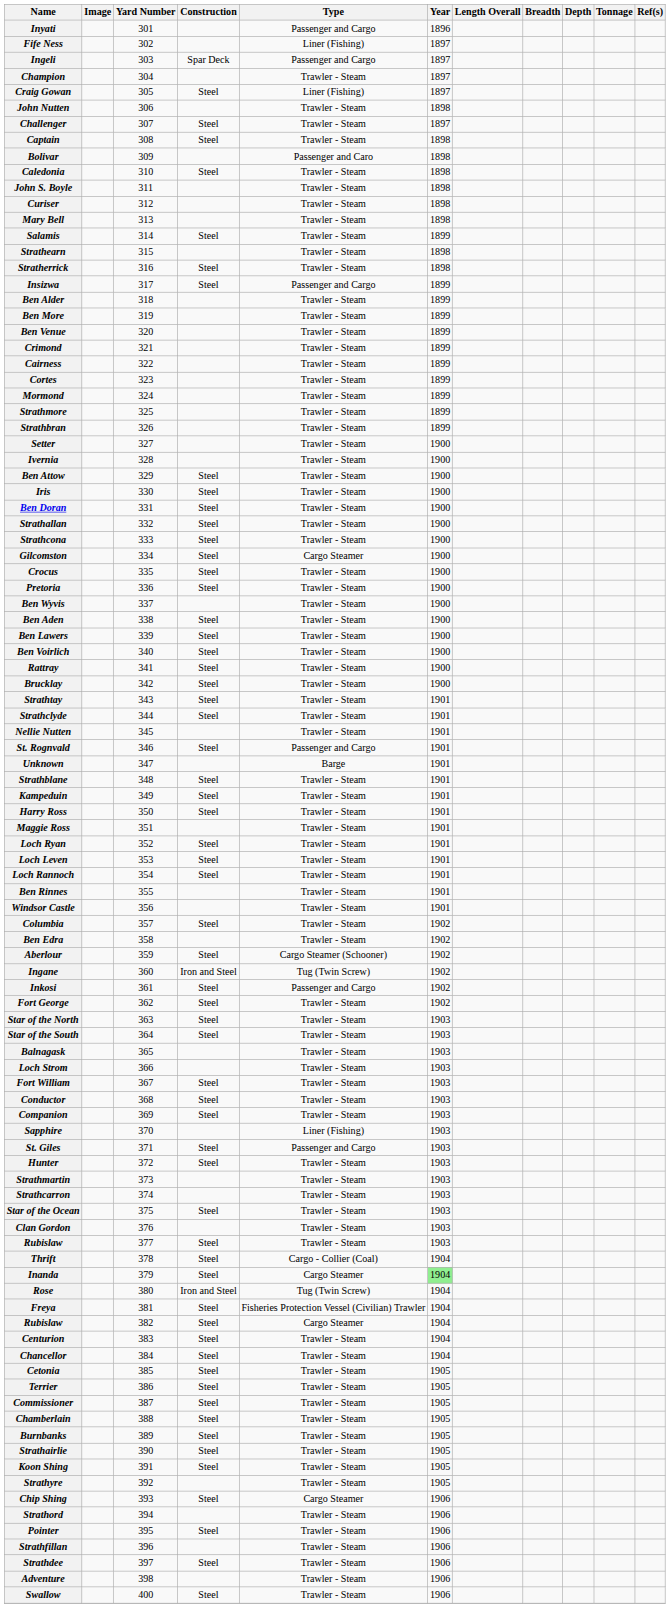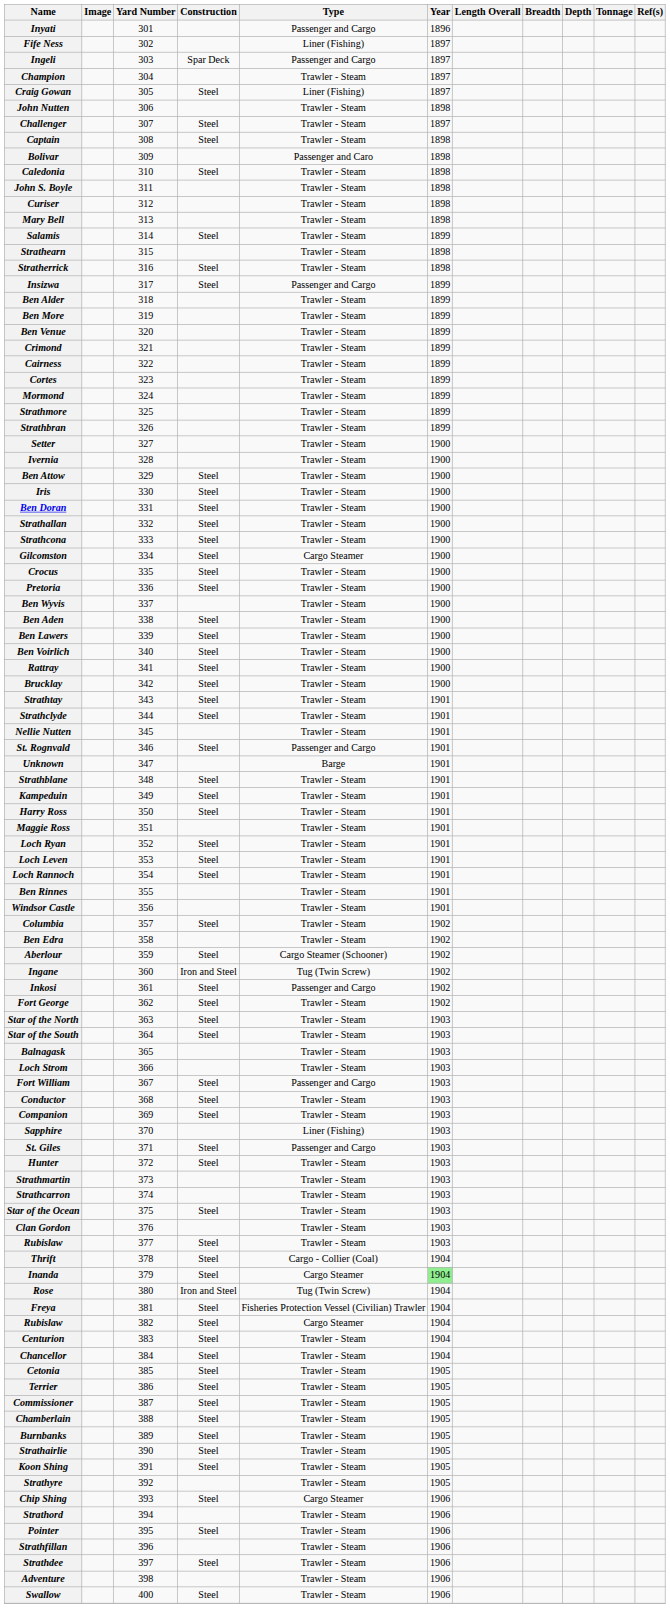 <table class="wikitable plainrowheaders sortable" style="text-align: center;">
 <tr>
 <th scope=col>Name</th>
 <th scope=col class=unsortable>Image</th>
 <th scope=col>Yard Number</th>
 <th scope=col>Construction</th>
 <th scope=col>Type</th>
 <th scope=col>Year</th>
 <th scope=col>Length Overall</th>
 <th scope=col>Breadth</th>
 <th scope=col>Depth</th>
 <th scope=col class=unsortable>Tonnage</th>
 <th scope=col class=unsortable>Ref(s)</th>
 </tr>
 <tr>
 <th scope=row><em>Inyati</em></th>
 <td></td>
 <td>301</td>
 <td></td>
 <td>Passenger and Cargo</td>
 <td>1896</td>
 <td></td>
 <td></td>
 <td></td>
 <td></td>
 <td></td>
 </tr>
 <tr ->
 <th scope=row><em>Fife Ness</em></th>
 <td></td>
 <td>302</td>
 <td></td>
 <td>Liner (Fishing)</td>
 <td>1897</td>
 <td></td>
 <td></td>
 <td></td>
 <td></td>
 <td></td>
 </tr>
 <tr ->
 <th scope=row><em>Ingeli</em></th>
 <td></td>
 <td>303</td>
 <td>Spar Deck</td>
 <td>Passenger and Cargo</td>
 <td>1897</td>
 <td></td>
 <td></td>
 <td></td>
 <td></td>
 <td></td>
 </tr>
 <tr ->
 <th scope=row><em>Champion</em></th>
 <td></td>
 <td>304</td>
 <td></td>
 <td>Trawler - Steam</td>
 <td>1897</td>
 <td></td>
 <td></td>
 <td></td>
 <td></td>
 <td></td>
 </tr>
 <tr ->
 <th scope=row><em>Craig Gowan</em></th>
 <td></td>
 <td>305</td>
 <td>Steel</td>
 <td>Liner (Fishing)</td>
 <td>1897</td>
 <td></td>
 <td></td>
 <td></td>
 <td></td>
 <td></td>
 </tr>
 <tr ->
 <th scope=row><em>John Nutten</em></th>
 <td></td>
 <td>306</td>
 <td></td>
 <td>Trawler - Steam</td>
 <td>1898</td>
 <td></td>
 <td></td>
 <td></td>
 <td></td>
 <td></td>
 </tr>
 <tr ->
 <th scope=row><em>Challenger</em></th>
 <td></td>
 <td>307</td>
 <td>Steel</td>
 <td>Trawler - Steam</td>
 <td>1897</td>
 <td></td>
 <td></td>
 <td></td>
 <td></td>
 <td></td>
 </tr>
 <tr ->
 <th scope=row><em>Captain</em></th>
 <td></td>
 <td>308</td>
 <td>Steel</td>
 <td>Trawler - Steam</td>
 <td>1898</td>
 <td></td>
 <td></td>
 <td></td>
 <td></td>
 <td></td>
 </tr>
 <tr ->
 <th scope=row><em>Bolivar</em></th>
 <td></td>
 <td>309</td>
 <td></td>
 <td>Passenger and Caro</td>
 <td>1898</td>
 <td></td>
 <td></td>
 <td></td>
 <td></td>
 <td></td>
 </tr>
 <tr ->
 <th scope=row><em>Caledonia</em></th>
 <td></td>
 <td>310</td>
 <td>Steel</td>
 <td>Trawler - Steam</td>
 <td>1898</td>
 <td></td>
 <td></td>
 <td></td>
 <td></td>
 <td></td>
 </tr>
 <tr ->
 <th scope=row><em>John S. Boyle</em></th>
 <td></td>
 <td>311</td>
 <td></td>
 <td>Trawler - Steam</td>
 <td>1898</td>
 <td></td>
 <td></td>
 <td></td>
 <td></td>
 <td></td>
 </tr>
 <tr ->
 <th scope=row><em>Curiser</em></th>
 <td></td>
 <td>312</td>
 <td></td>
 <td>Trawler - Steam</td>
 <td>1898</td>
 <td></td>
 <td></td>
 <td></td>
 <td></td>
 <td></td>
 </tr>
 <tr ->
 <th scope=row><em>Mary Bell</em></th>
 <td></td>
 <td>313</td>
 <td></td>
 <td>Trawler - Steam</td>
 <td>1898</td>
 <td></td>
 <td></td>
 <td></td>
 <td></td>
 <td></td>
 </tr>
 <tr ->
 <th scope=row><em>Salamis</em></th>
 <td></td>
 <td>314</td>
 <td>Steel</td>
 <td>Trawler - Steam</td>
 <td>1899</td>
 <td></td>
 <td></td>
 <td></td>
 <td></td>
 <td></td>
 </tr>
 <tr ->
 <th scope=row><em>Strathearn</em></th>
 <td></td>
 <td>315</td>
 <td></td>
 <td>Trawler - Steam</td>
 <td>1898</td>
 <td></td>
 <td></td>
 <td></td>
 <td></td>
 <td></td>
 </tr>
 <tr ->
 <th scope=row><em>Stratherrick</em></th>
 <td></td>
 <td>316</td>
 <td>Steel</td>
 <td>Trawler - Steam</td>
 <td>1898</td>
 <td></td>
 <td></td>
 <td></td>
 <td></td>
 <td></td>
 </tr>
 <tr ->
 <th scope=row><em>Insizwa</em></th>
 <td></td>
 <td>317</td>
 <td>Steel</td>
 <td>Passenger and Cargo</td>
 <td>1899</td>
 <td></td>
 <td></td>
 <td></td>
 <td></td>
 <td></td>
 </tr>
 <tr ->
 <th scope=row><em>Ben Alder</em></th>
 <td></td>
 <td>318</td>
 <td></td>
 <td>Trawler - Steam</td>
 <td>1899</td>
 <td></td>
 <td></td>
 <td></td>
 <td></td>
 <td></td>
 </tr>
 <tr ->
 <th scope=row><em>Ben More</em></th>
 <td></td>
 <td>319</td>
 <td></td>
 <td>Trawler - Steam</td>
 <td>1899</td>
 <td></td>
 <td></td>
 <td></td>
 <td></td>
 <td></td>
 </tr>
 <tr ->
 <th scope=row><em>Ben Venue</em></th>
 <td></td>
 <td>320</td>
 <td></td>
 <td>Trawler - Steam</td>
 <td>1899</td>
 <td></td>
 <td></td>
 <td></td>
 <td></td>
 <td></td>
 </tr>
 <tr ->
 <th scope=row><em>Crimond</em></th>
 <td></td>
 <td>321</td>
 <td></td>
 <td>Trawler - Steam</td>
 <td>1899</td>
 <td></td>
 <td></td>
 <td></td>
 <td></td>
 <td></td>
 </tr>
 <tr ->
 <th scope=row><em>Cairness</em></th>
 <td></td>
 <td>322</td>
 <td></td>
 <td>Trawler - Steam</td>
 <td>1899</td>
 <td></td>
 <td></td>
 <td></td>
 <td></td>
 <td></td>
 </tr>
 <tr ->
 <th scope=row><em>Cortes</em></th>
 <td></td>
 <td>323</td>
 <td></td>
 <td>Trawler - Steam</td>
 <td>1899</td>
 <td></td>
 <td></td>
 <td></td>
 <td></td>
 <td></td>
 </tr>
 <tr ->
 <th scope=row><em>Mormond</em></th>
 <td></td>
 <td>324</td>
 <td></td>
 <td>Trawler - Steam</td>
 <td>1899</td>
 <td></td>
 <td></td>
 <td></td>
 <td></td>
 <td></td>
 </tr>
 <tr ->
 <th scope=row><em>Strathmore</em></th>
 <td></td>
 <td>325</td>
 <td></td>
 <td>Trawler - Steam</td>
 <td>1899</td>
 <td></td>
 <td></td>
 <td></td>
 <td></td>
 <td></td>
 </tr>
 <tr ->
 <th scope=row><em>Strathbran</em></th>
 <td></td>
 <td>326</td>
 <td></td>
 <td>Trawler - Steam</td>
 <td>1899</td>
 <td></td>
 <td></td>
 <td></td>
 <td></td>
 <td></td>
 </tr>
 <tr ->
 <th scope=row><em>Setter</em></th>
 <td></td>
 <td>327</td>
 <td></td>
 <td>Trawler - Steam</td>
 <td>1900</td>
 <td></td>
 <td></td>
 <td></td>
 <td></td>
 <td></td>
 </tr>
 <tr ->
 <th scope=row><em>Ivernia</em></th>
 <td></td>
 <td>328</td>
 <td></td>
 <td>Trawler - Steam</td>
 <td>1900</td>
 <td></td>
 <td></td>
 <td></td>
 <td></td>
 <td></td>
 </tr>
 <tr ->
 <th scope=row><em>Ben Attow</em></th>
 <td></td>
 <td>329</td>
 <td>Steel</td>
 <td>Trawler - Steam</td>
 <td>1900</td>
 <td></td>
 <td></td>
 <td></td>
 <td></td>
 <td></td>
 </tr>
 <tr ->
 <th scope=row><em>Iris</em></th>
 <td></td>
 <td>330</td>
 <td>Steel</td>
 <td>Trawler - Steam</td>
 <td>1900</td>
 <td></td>
 <td></td>
 <td></td>
 <td></td>
 <td></td>
 </tr>
 <tr ->
 <th scope=row><em><a href='#'>Ben Doran</a></em></th>
 <td></td>
 <td>331</td>
 <td>Steel</td>
 <td>Trawler - Steam</td>
 <td>1900</td>
 <td></td>
 <td></td>
 <td></td>
 <td></td>
 <td></td>
 </tr>
 <tr ->
 <th scope=row><em>Strathallan</em></th>
 <td></td>
 <td>332</td>
 <td>Steel</td>
 <td>Trawler - Steam</td>
 <td>1900</td>
 <td></td>
 <td></td>
 <td></td>
 <td></td>
 <td></td>
 </tr>
 <tr ->
 <th scope=row><em>Strathcona</em></th>
 <td></td>
 <td>333</td>
 <td>Steel</td>
 <td>Trawler - Steam</td>
 <td>1900</td>
 <td></td>
 <td></td>
 <td></td>
 <td></td>
 <td></td>
 </tr>
 <tr ->
 <th scope=row><em>Gilcomston</em></th>
 <td></td>
 <td>334</td>
 <td>Steel</td>
 <td>Cargo Steamer</td>
 <td>1900</td>
 <td></td>
 <td></td>
 <td></td>
 <td></td>
 <td></td>
 </tr>
 <tr ->
 <th scope=row><em>Crocus</em></th>
 <td></td>
 <td>335</td>
 <td>Steel</td>
 <td>Trawler - Steam</td>
 <td>1900</td>
 <td></td>
 <td></td>
 <td></td>
 <td></td>
 <td></td>
 </tr>
 <tr ->
 <th scope=row><em>Pretoria</em></th>
 <td></td>
 <td>336</td>
 <td>Steel</td>
 <td>Trawler - Steam</td>
 <td>1900</td>
 <td></td>
 <td></td>
 <td></td>
 <td></td>
 <td></td>
 </tr>
 <tr ->
 <th scope=row><em>Ben Wyvis</em></th>
 <td></td>
 <td>337</td>
 <td></td>
 <td>Trawler - Steam</td>
 <td>1900</td>
 <td></td>
 <td></td>
 <td></td>
 <td></td>
 <td></td>
 </tr>
 <tr ->
 <th scope=row><em>Ben Aden</em></th>
 <td></td>
 <td>338</td>
 <td>Steel</td>
 <td>Trawler - Steam</td>
 <td>1900</td>
 <td></td>
 <td></td>
 <td></td>
 <td></td>
 <td></td>
 </tr>
 <tr ->
 <th scope=row><em>Ben Lawers</em></th>
 <td></td>
 <td>339</td>
 <td>Steel</td>
 <td>Trawler - Steam</td>
 <td>1900</td>
 <td></td>
 <td></td>
 <td></td>
 <td></td>
 <td></td>
 </tr>
 <tr ->
 <th scope=row><em>Ben Voirlich</em></th>
 <td></td>
 <td>340</td>
 <td>Steel</td>
 <td>Trawler - Steam</td>
 <td>1900</td>
 <td></td>
 <td></td>
 <td></td>
 <td></td>
 <td></td>
 </tr>
 <tr ->
 <th scope=row><em>Rattray</em></th>
 <td></td>
 <td>341</td>
 <td>Steel</td>
 <td>Trawler - Steam</td>
 <td>1900</td>
 <td></td>
 <td></td>
 <td></td>
 <td></td>
 <td></td>
 </tr>
 <tr ->
 <th scope=row><em>Brucklay</em></th>
 <td></td>
 <td>342</td>
 <td>Steel</td>
 <td>Trawler - Steam</td>
 <td>1900</td>
 <td></td>
 <td></td>
 <td></td>
 <td></td>
 <td></td>
 </tr>
 <tr ->
 <th scope=row><em>Strathtay</em></th>
 <td></td>
 <td>343</td>
 <td>Steel</td>
 <td>Trawler - Steam</td>
 <td>1901</td>
 <td></td>
 <td></td>
 <td></td>
 <td></td>
 <td></td>
 </tr>
 <tr ->
 <th scope=row><em>Strathclyde</em></th>
 <td></td>
 <td>344</td>
 <td>Steel</td>
 <td>Trawler - Steam</td>
 <td>1901</td>
 <td></td>
 <td></td>
 <td></td>
 <td></td>
 <td></td>
 </tr>
 <tr ->
 <th scope=row><em>Nellie Nutten</em></th>
 <td></td>
 <td>345</td>
 <td></td>
 <td>Trawler - Steam</td>
 <td>1901</td>
 <td></td>
 <td></td>
 <td></td>
 <td></td>
 <td></td>
 </tr>
 <tr ->
 <th scope=row><em>St. Rognvald</em></th>
 <td></td>
 <td>346</td>
 <td>Steel</td>
 <td>Passenger and Cargo</td>
 <td>1901</td>
 <td></td>
 <td></td>
 <td></td>
 <td></td>
 <td></td>
 </tr>
 <tr ->
 <th scope=row><em>Unknown</em></th>
 <td></td>
 <td>347</td>
 <td></td>
 <td>Barge</td>
 <td>1901</td>
 <td></td>
 <td></td>
 <td></td>
 <td></td>
 <td></td>
 </tr>
 <tr ->
 <th scope=row><em>Strathblane</em></th>
 <td></td>
 <td>348</td>
 <td>Steel</td>
 <td>Trawler - Steam</td>
 <td>1901</td>
 <td></td>
 <td></td>
 <td></td>
 <td></td>
 <td></td>
 </tr>
 <tr ->
 <th scope=row><em>Kampeduin</em></th>
 <td></td>
 <td>349</td>
 <td>Steel</td>
 <td>Trawler - Steam</td>
 <td>1901</td>
 <td></td>
 <td></td>
 <td></td>
 <td></td>
 <td></td>
 </tr>
 <tr ->
 <th scope=row><em>Harry Ross</em></th>
 <td></td>
 <td>350</td>
 <td>Steel</td>
 <td>Trawler - Steam</td>
 <td>1901</td>
 <td></td>
 <td></td>
 <td></td>
 <td></td>
 <td></td>
 </tr>
 <tr ->
 <th scope=row><em>Maggie Ross</em></th>
 <td></td>
 <td>351</td>
 <td></td>
 <td>Trawler - Steam</td>
 <td>1901</td>
 <td></td>
 <td></td>
 <td></td>
 <td></td>
 <td></td>
 </tr>
 <tr ->
 <th scope=row><em>Loch Ryan</em></th>
 <td></td>
 <td>352</td>
 <td>Steel</td>
 <td>Trawler - Steam</td>
 <td>1901</td>
 <td></td>
 <td></td>
 <td></td>
 <td></td>
 <td></td>
 </tr>
 <tr ->
 <th scope=row><em>Loch Leven</em></th>
 <td></td>
 <td>353</td>
 <td>Steel</td>
 <td>Trawler - Steam</td>
 <td>1901</td>
 <td></td>
 <td></td>
 <td></td>
 <td></td>
 <td></td>
 </tr>
 <tr ->
 <th scope=row><em>Loch Rannoch</em></th>
 <td></td>
 <td>354</td>
 <td>Steel</td>
 <td>Trawler - Steam</td>
 <td>1901</td>
 <td></td>
 <td></td>
 <td></td>
 <td></td>
 <td></td>
 </tr>
 <tr ->
 <th scope=row><em>Ben Rinnes</em></th>
 <td></td>
 <td>355</td>
 <td></td>
 <td>Trawler - Steam</td>
 <td>1901</td>
 <td></td>
 <td></td>
 <td></td>
 <td></td>
 <td></td>
 </tr>
 <tr ->
 <th scope=row><em>Windsor Castle</em></th>
 <td></td>
 <td>356</td>
 <td></td>
 <td>Trawler - Steam</td>
 <td>1901</td>
 <td></td>
 <td></td>
 <td></td>
 <td></td>
 <td></td>
 </tr>
 <tr ->
 <th scope=row><em>Columbia</em></th>
 <td></td>
 <td>357</td>
 <td>Steel</td>
 <td>Trawler - Steam</td>
 <td>1902</td>
 <td></td>
 <td></td>
 <td></td>
 <td></td>
 <td></td>
 </tr>
 <tr ->
 <th scope=row><em>Ben Edra</em></th>
 <td></td>
 <td>358</td>
 <td></td>
 <td>Trawler - Steam</td>
 <td>1902</td>
 <td></td>
 <td></td>
 <td></td>
 <td></td>
 <td></td>
 </tr>
 <tr ->
 <th scope=row><em>Aberlour</em></th>
 <td></td>
 <td>359</td>
 <td>Steel</td>
 <td>Cargo Steamer (Schooner)</td>
 <td>1902</td>
 <td></td>
 <td></td>
 <td></td>
 <td></td>
 <td></td>
 </tr>
 <tr ->
 <th scope=row><em>Ingane</em></th>
 <td></td>
 <td>360</td>
 <td>Iron and Steel</td>
 <td>Tug (Twin Screw)</td>
 <td>1902</td>
 <td></td>
 <td></td>
 <td></td>
 <td></td>
 <td></td>
 </tr>
 <tr ->
 <th scope=row><em>Inkosi</em></th>
 <td></td>
 <td>361</td>
 <td>Steel</td>
 <td>Passenger and Cargo</td>
 <td>1902</td>
 <td></td>
 <td></td>
 <td></td>
 <td></td>
 <td></td>
 </tr>
 <tr ->
 <th scope=row><em>Fort George</em></th>
 <td></td>
 <td>362</td>
 <td>Steel</td>
 <td>Trawler - Steam</td>
 <td>1902</td>
 <td></td>
 <td></td>
 <td></td>
 <td></td>
 <td></td>
 </tr>
 <tr ->
 <th scope=row><em>Star of the North</em></th>
 <td></td>
 <td>363</td>
 <td>Steel</td>
 <td>Trawler - Steam</td>
 <td>1903</td>
 <td></td>
 <td></td>
 <td></td>
 <td></td>
 <td></td>
 </tr>
 <tr ->
 <th scope=row><em>Star of the South</em></th>
 <td></td>
 <td>364</td>
 <td>Steel</td>
 <td>Trawler - Steam</td>
 <td>1903</td>
 <td></td>
 <td></td>
 <td></td>
 <td></td>
 <td></td>
 </tr>
 <tr ->
 <th scope=row><em>Balnagask</em></th>
 <td></td>
 <td>365</td>
 <td></td>
 <td>Trawler - Steam</td>
 <td>1903</td>
 <td></td>
 <td></td>
 <td></td>
 <td></td>
 <td></td>
 </tr>
 <tr ->
 <th scope=row><em>Loch Strom</em></th>
 <td></td>
 <td>366</td>
 <td></td>
 <td>Trawler - Steam</td>
 <td>1903</td>
 <td></td>
 <td></td>
 <td></td>
 <td></td>
 <td></td>
 </tr>
 <tr ->
 <th scope=row><em>Fort William</em></th>
 <td></td>
 <td>367</td>
 <td>Steel</td>
-<td>Trawler - Steam</td>
+<td>Passenger and Cargo</td>
 <td>1903</td>
 <td></td>
 <td></td>
 <td></td>
 <td></td>
 <td></td>
 </tr>
 <tr ->
 <th scope=row><em>Conductor</em></th>
 <td></td>
 <td>368</td>
 <td>Steel</td>
 <td>Trawler - Steam</td>
 <td>1903</td>
 <td></td>
 <td></td>
 <td></td>
 <td></td>
 <td></td>
 </tr>
 <tr ->
 <th scope=row><em>Companion</em></th>
 <td></td>
 <td>369</td>
 <td>Steel</td>
 <td>Trawler - Steam</td>
 <td>1903</td>
 <td></td>
 <td></td>
 <td></td>
 <td></td>
 <td></td>
 </tr>
 <tr ->
 <th scope=row><em>Sapphire</em></th>
 <td></td>
 <td>370</td>
 <td></td>
 <td>Liner (Fishing)</td>
 <td>1903</td>
 <td></td>
 <td></td>
 <td></td>
 <td></td>
 <td></td>
 </tr>
 <tr ->
 <th scope=row><em>St. Giles</em></th>
 <td></td>
 <td>371</td>
 <td>Steel</td>
 <td>Passenger and Cargo</td>
 <td>1903</td>
 <td></td>
 <td></td>
 <td></td>
 <td></td>
 <td></td>
 </tr>
 <tr ->
 <th scope=row><em>Hunter</em></th>
 <td></td>
 <td>372</td>
 <td>Steel</td>
 <td>Trawler - Steam</td>
 <td>1903</td>
 <td></td>
 <td></td>
 <td></td>
 <td></td>
 <td></td>
 </tr>
 <tr ->
 <th scope=row><em>Strathmartin</em></th>
 <td></td>
 <td>373</td>
 <td></td>
 <td>Trawler - Steam</td>
 <td>1903</td>
 <td></td>
 <td></td>
 <td></td>
 <td></td>
 <td></td>
 </tr>
 <tr ->
 <th scope=row><em>Strathcarron</em></th>
 <td></td>
 <td>374</td>
 <td></td>
 <td>Trawler - Steam</td>
 <td>1903</td>
 <td></td>
 <td></td>
 <td></td>
 <td></td>
 <td></td>
 </tr>
 <tr ->
 <th scope=row><em>Star of the Ocean</em></th>
 <td></td>
 <td>375</td>
 <td>Steel</td>
 <td>Trawler - Steam</td>
 <td>1903</td>
 <td></td>
 <td></td>
 <td></td>
 <td></td>
 <td></td>
 </tr>
 <tr ->
 <th scope=row><em>Clan Gordon</em></th>
 <td></td>
 <td>376</td>
 <td></td>
 <td>Trawler - Steam</td>
 <td>1903</td>
 <td></td>
 <td></td>
 <td></td>
 <td></td>
 <td></td>
 </tr>
 <tr ->
 <th scope=row><em>Rubislaw</em></th>
 <td></td>
 <td>377</td>
 <td>Steel</td>
 <td>Trawler - Steam</td>
 <td>1903</td>
 <td></td>
 <td></td>
 <td></td>
 <td></td>
 <td></td>
 </tr>
 <tr ->
 <th scope=row><em>Thrift</em></th>
 <td></td>
 <td>378</td>
 <td>Steel</td>
 <td>Cargo - Collier (Coal)</td>
 <td>1904</td>
 <td></td>
 <td></td>
 <td></td>
 <td></td>
 <td></td>
 </tr>
 <tr ->
 <th scope=row><em>Inanda</em></th>
 <td></td>
 <td>379</td>
 <td>Steel</td>
 <td>Cargo Steamer</td>
 <td style="background: lightgreen;">1904</td>
 <td></td>
 <td></td>
 <td></td>
 <td></td>
 <td></td>
 </tr>
 <tr ->
 <th scope=row><em>Rose</em></th>
 <td></td>
 <td>380</td>
 <td>Iron and Steel</td>
 <td>Tug (Twin Screw)</td>
 <td>1904</td>
 <td></td>
 <td></td>
 <td></td>
 <td></td>
 <td></td>
 </tr>
 <tr ->
 <th scope=row><em>Freya</em></th>
 <td></td>
 <td>381</td>
 <td>Steel</td>
 <td>Fisheries Protection Vessel (Civilian) Trawler</td>
 <td>1904</td>
 <td></td>
 <td></td>
 <td></td>
 <td></td>
 <td></td>
 </tr>
 <tr ->
 <th scope=row><em>Rubislaw</em></th>
 <td></td>
 <td>382</td>
 <td>Steel</td>
 <td>Cargo Steamer</td>
 <td>1904</td>
 <td></td>
 <td></td>
 <td></td>
 <td></td>
 <td></td>
 </tr>
 <tr ->
 <th scope=row><em>Centurion</em></th>
 <td></td>
 <td>383</td>
 <td>Steel</td>
 <td>Trawler - Steam</td>
 <td>1904</td>
 <td></td>
 <td></td>
 <td></td>
 <td></td>
 <td></td>
 </tr>
 <tr ->
 <th scope=row><em>Chancellor</em></th>
 <td></td>
 <td>384</td>
 <td>Steel</td>
 <td>Trawler - Steam</td>
 <td>1904</td>
 <td></td>
 <td></td>
 <td></td>
 <td></td>
 <td></td>
 </tr>
 <tr ->
 <th scope=row><em>Cetonia</em></th>
 <td></td>
 <td>385</td>
 <td>Steel</td>
 <td>Trawler - Steam</td>
 <td>1905</td>
 <td></td>
 <td></td>
 <td></td>
 <td></td>
 <td></td>
 </tr>
 <tr ->
 <th scope=row><em>Terrier</em></th>
 <td></td>
 <td>386</td>
 <td>Steel</td>
 <td>Trawler - Steam</td>
 <td>1905</td>
 <td></td>
 <td></td>
 <td></td>
 <td></td>
 <td></td>
 </tr>
 <tr ->
 <th scope=row><em>Commissioner</em></th>
 <td></td>
 <td>387</td>
 <td>Steel</td>
 <td>Trawler - Steam</td>
 <td>1905</td>
 <td></td>
 <td></td>
 <td></td>
 <td></td>
 <td></td>
 </tr>
 <tr ->
 <th scope=row><em>Chamberlain</em></th>
 <td></td>
 <td>388</td>
 <td>Steel</td>
 <td>Trawler - Steam</td>
 <td>1905</td>
 <td></td>
 <td></td>
 <td></td>
 <td></td>
 <td></td>
 </tr>
 <tr ->
 <th scope=row><em>Burnbanks</em></th>
 <td></td>
 <td>389</td>
 <td>Steel</td>
 <td>Trawler - Steam</td>
 <td>1905</td>
 <td></td>
 <td></td>
 <td></td>
 <td></td>
 <td></td>
 </tr>
 <tr ->
 <th scope=row><em>Strathairlie</em></th>
 <td></td>
 <td>390</td>
 <td>Steel</td>
 <td>Trawler - Steam</td>
 <td>1905</td>
 <td></td>
 <td></td>
 <td></td>
 <td></td>
 <td></td>
 </tr>
 <tr ->
 <th scope=row><em>Koon Shing</em></th>
 <td></td>
 <td>391</td>
 <td>Steel</td>
 <td>Trawler - Steam</td>
 <td>1905</td>
 <td></td>
 <td></td>
 <td></td>
 <td></td>
 <td></td>
 </tr>
 <tr ->
 <th scope=row><em>Strathyre</em></th>
 <td></td>
 <td>392</td>
 <td></td>
 <td>Trawler - Steam</td>
 <td>1905</td>
 <td></td>
 <td></td>
 <td></td>
 <td></td>
 <td></td>
 </tr>
 <tr ->
 <th scope=row><em>Chip Shing</em></th>
 <td></td>
 <td>393</td>
 <td>Steel</td>
 <td>Cargo Steamer</td>
 <td>1906</td>
 <td></td>
 <td></td>
 <td></td>
 <td></td>
 <td></td>
 </tr>
 <tr ->
 <th scope=row><em>Strathord</em></th>
 <td></td>
 <td>394</td>
 <td></td>
 <td>Trawler - Steam</td>
 <td>1906</td>
 <td></td>
 <td></td>
 <td></td>
 <td></td>
 <td></td>
 </tr>
 <tr ->
 <th scope=row><em>Pointer</em></th>
 <td></td>
 <td>395</td>
 <td>Steel</td>
 <td>Trawler - Steam</td>
 <td>1906</td>
 <td></td>
 <td></td>
 <td></td>
 <td></td>
 <td></td>
 </tr>
 <tr ->
 <th scope=row><em>Strathfillan</em></th>
 <td></td>
 <td>396</td>
 <td></td>
 <td>Trawler - Steam</td>
 <td>1906</td>
 <td></td>
 <td></td>
 <td></td>
 <td></td>
 <td></td>
 </tr>
 <tr ->
 <th scope=row><em>Strathdee</em></th>
 <td></td>
 <td>397</td>
 <td>Steel</td>
 <td>Trawler - Steam</td>
 <td>1906</td>
 <td></td>
 <td></td>
 <td></td>
 <td></td>
 <td></td>
 </tr>
 <tr ->
 <th scope=row><em>Adventure</em></th>
 <td></td>
 <td>398</td>
 <td></td>
 <td>Trawler - Steam</td>
 <td>1906</td>
 <td></td>
 <td></td>
 <td></td>
 <td></td>
 <td></td>
 </tr>
 <tr ->
 <th scope=row><em>Swallow</em></th>
 <td></td>
 <td>400</td>
 <td>Steel</td>
 <td>Trawler - Steam</td>
 <td>1906</td>
 <td></td>
 <td></td>
 <td></td>
 <td></td>
 <td></td>
 </tr>
 <tr ->
 </tr>
 </table>
